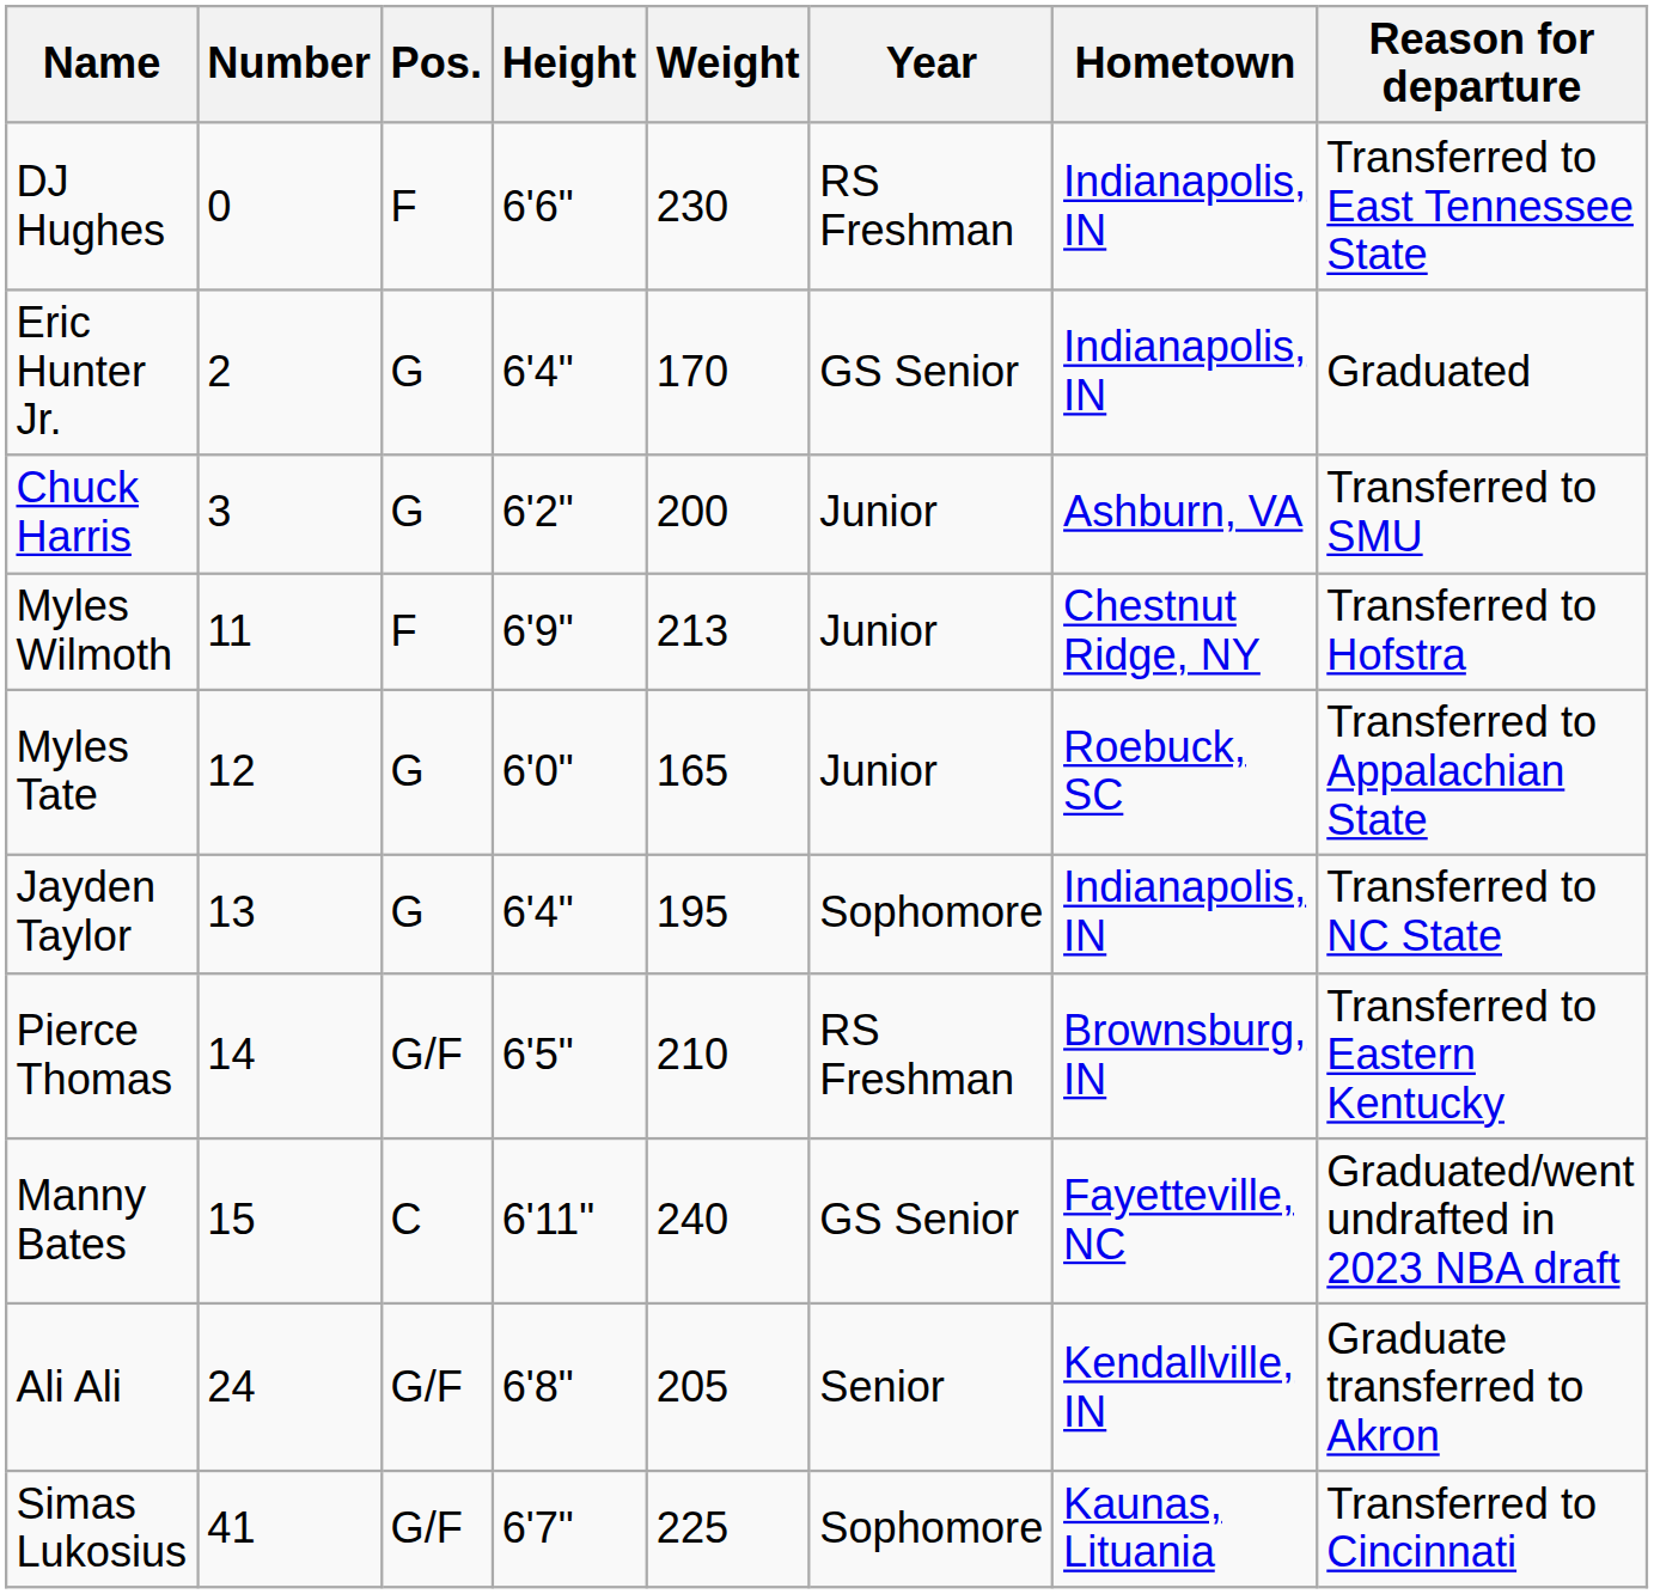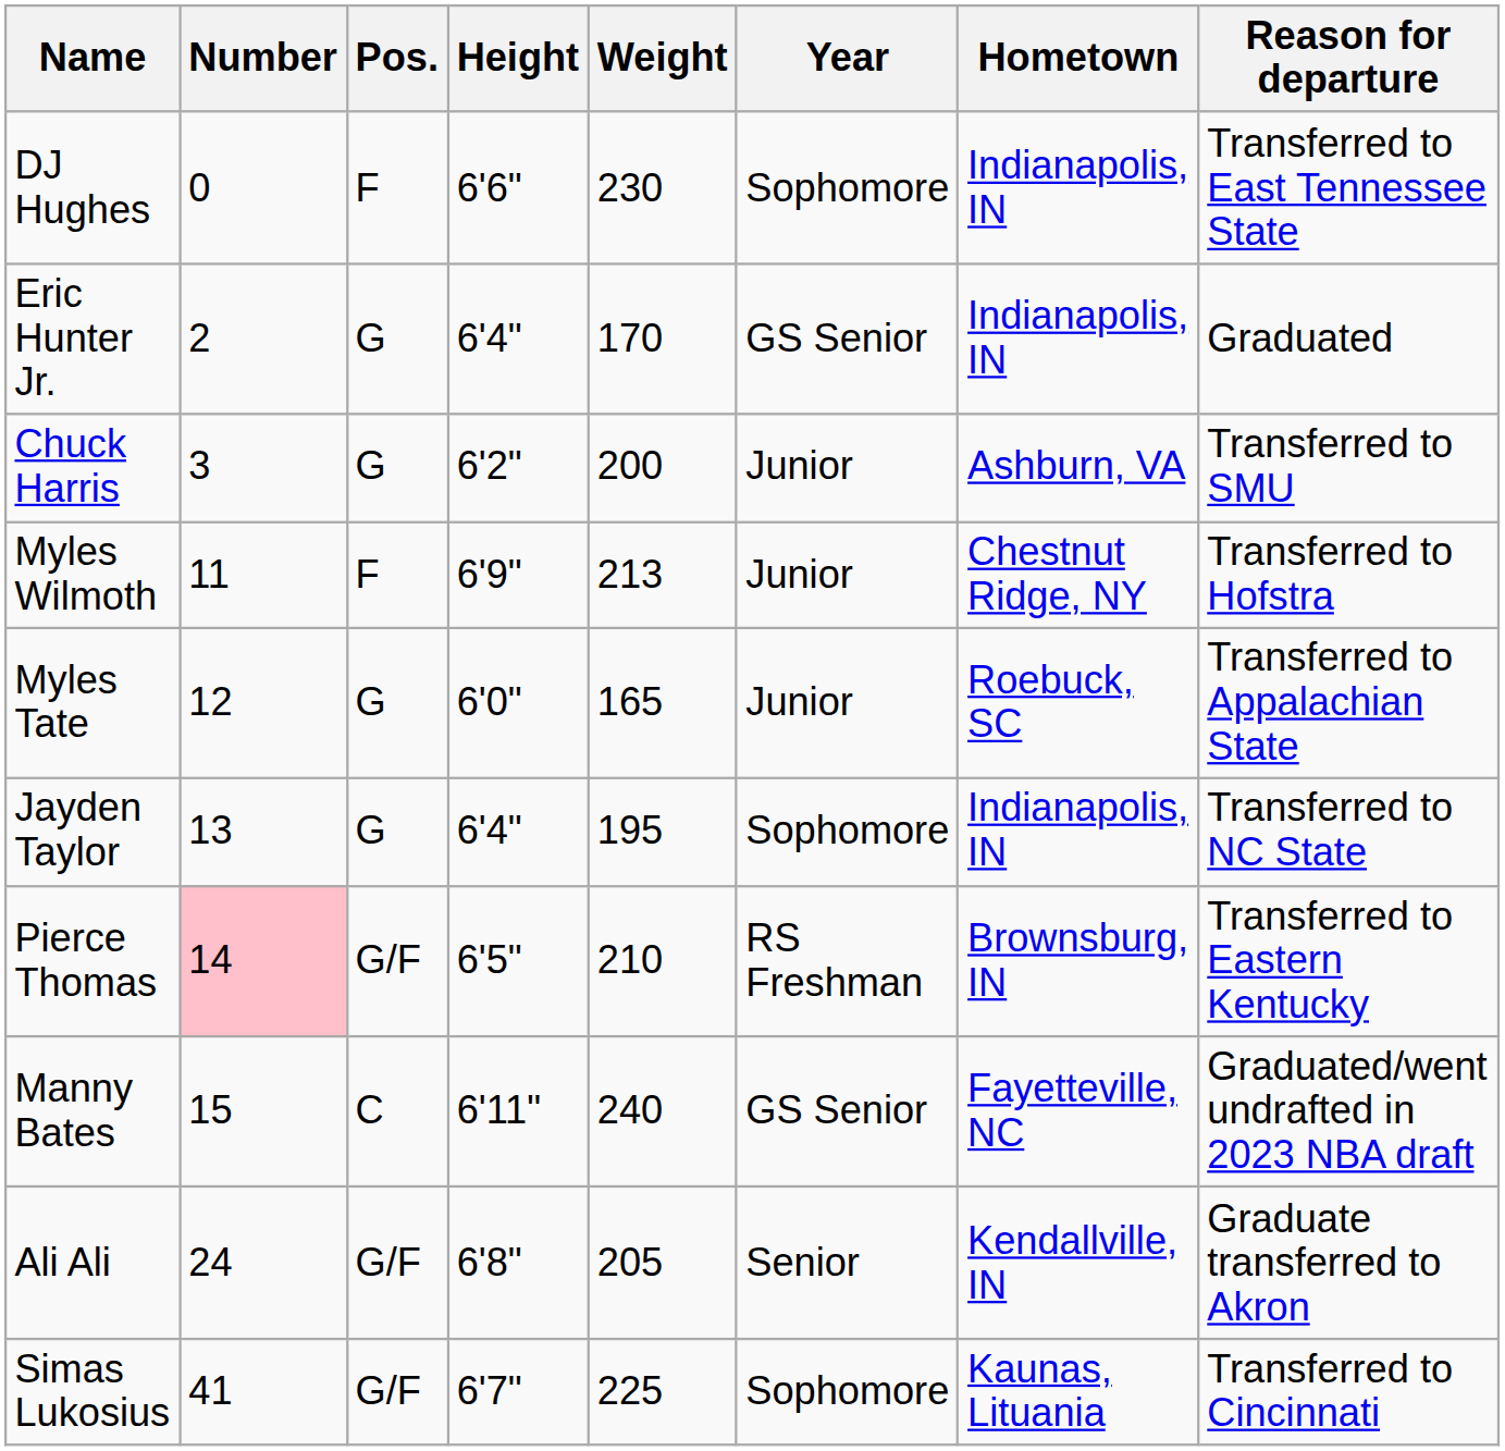 <table class="wikitable sortable" border="1">
 <tr>
 <th>Name</th>
 <th>Number</th>
 <th>Pos.</th>
 <th>Height</th>
 <th>Weight</th>
 <th>Year</th>
 <th>Hometown</th>
 <th class="unsortable">Reason for departure</th>
 </tr>
 <tr>
 <td>DJ Hughes</td>
 <td>0</td>
 <td>F</td>
 <td>6'6"</td>
 <td>230</td>
-<td>RS Freshman</td>
+<td>Sophomore</td>
 <td><a href='#'>Indianapolis, IN</a></td>
 <td>Transferred to <a href='#'>East Tennessee State</a></td>
 </tr>
 <tr>
 <td>Eric Hunter Jr.</td>
 <td>2</td>
 <td>G</td>
 <td>6'4"</td>
 <td>170</td>
 <td>GS Senior</td>
 <td><a href='#'>Indianapolis, IN</a></td>
 <td>Graduated</td>
 </tr>
 <tr>
 <td><a href='#'>Chuck Harris</a></td>
 <td>3</td>
 <td>G</td>
 <td>6'2"</td>
 <td>200</td>
 <td>Junior</td>
 <td><a href='#'>Ashburn, VA</a></td>
 <td>Transferred to <a href='#'>SMU</a></td>
 </tr>
 <tr>
 <td>Myles Wilmoth</td>
 <td>11</td>
 <td>F</td>
 <td>6'9"</td>
 <td>213</td>
 <td>Junior</td>
 <td><a href='#'>Chestnut Ridge, NY</a></td>
 <td>Transferred to <a href='#'>Hofstra</a></td>
 </tr>
 <tr>
 <td>Myles Tate</td>
 <td>12</td>
 <td>G</td>
 <td>6'0"</td>
 <td>165</td>
 <td>Junior</td>
 <td><a href='#'>Roebuck, SC</a></td>
 <td>Transferred to <a href='#'>Appalachian State</a></td>
 </tr>
 <tr>
 <td>Jayden Taylor</td>
 <td>13</td>
 <td>G</td>
 <td>6'4"</td>
 <td>195</td>
 <td>Sophomore</td>
 <td><a href='#'>Indianapolis, IN</a></td>
 <td>Transferred to <a href='#'>NC State</a></td>
 </tr>
 <tr>
 <td>Pierce Thomas</td>
-<td>14</td>
+<td style="background: pink;">14</td>
 <td>G/F</td>
 <td>6'5"</td>
 <td>210</td>
 <td>RS Freshman</td>
 <td><a href='#'>Brownsburg, IN</a></td>
 <td>Transferred to <a href='#'>Eastern Kentucky</a></td>
 </tr>
 <tr>
 <td>Manny Bates</td>
 <td>15</td>
 <td>C</td>
 <td>6'11"</td>
 <td>240</td>
 <td>GS Senior</td>
 <td><a href='#'>Fayetteville, NC</a></td>
 <td>Graduated/went undrafted in <a href='#'>2023 NBA draft</a></td>
 </tr>
 <tr>
 <td>Ali Ali</td>
 <td>24</td>
 <td>G/F</td>
 <td>6'8"</td>
 <td>205</td>
 <td>Senior</td>
 <td><a href='#'>Kendallville, IN</a></td>
 <td>Graduate transferred to <a href='#'>Akron</a></td>
 </tr>
 <tr>
 <td>Simas Lukosius</td>
 <td>41</td>
 <td>G/F</td>
 <td>6'7"</td>
 <td>225</td>
 <td>Sophomore</td>
 <td><a href='#'>Kaunas, Lituania</a></td>
 <td>Transferred to <a href='#'>Cincinnati</a></td>
 </tr>
 </table>
